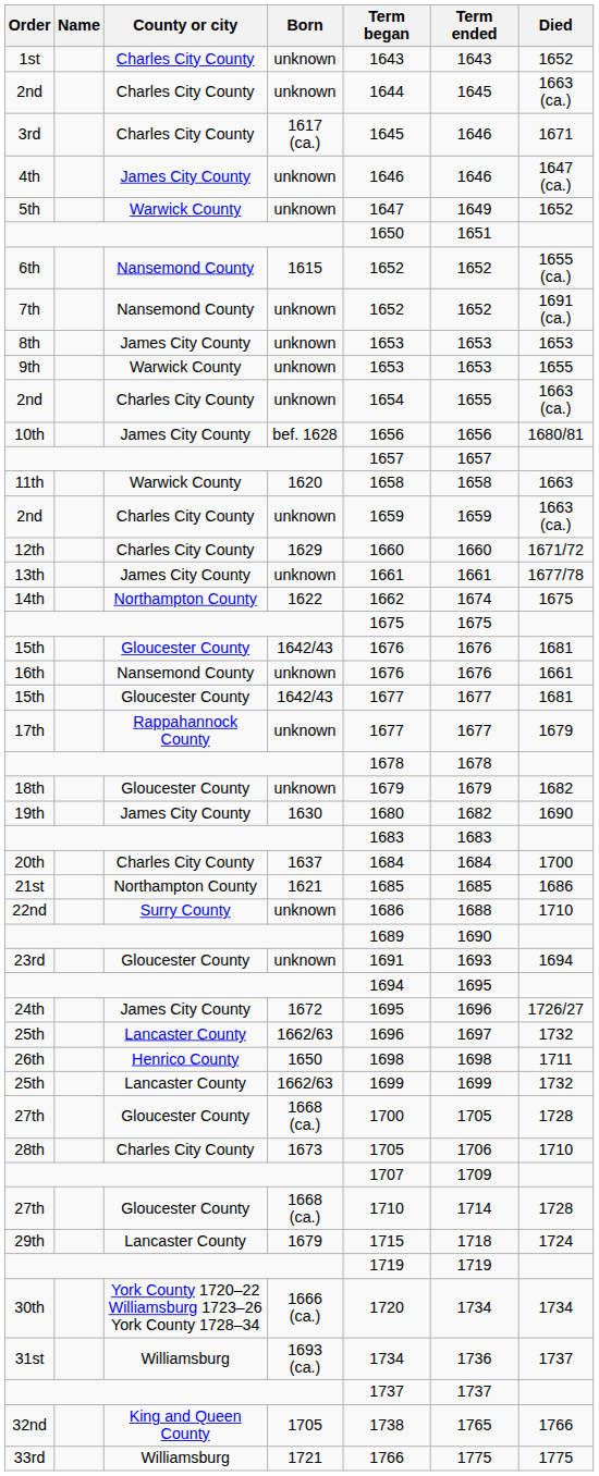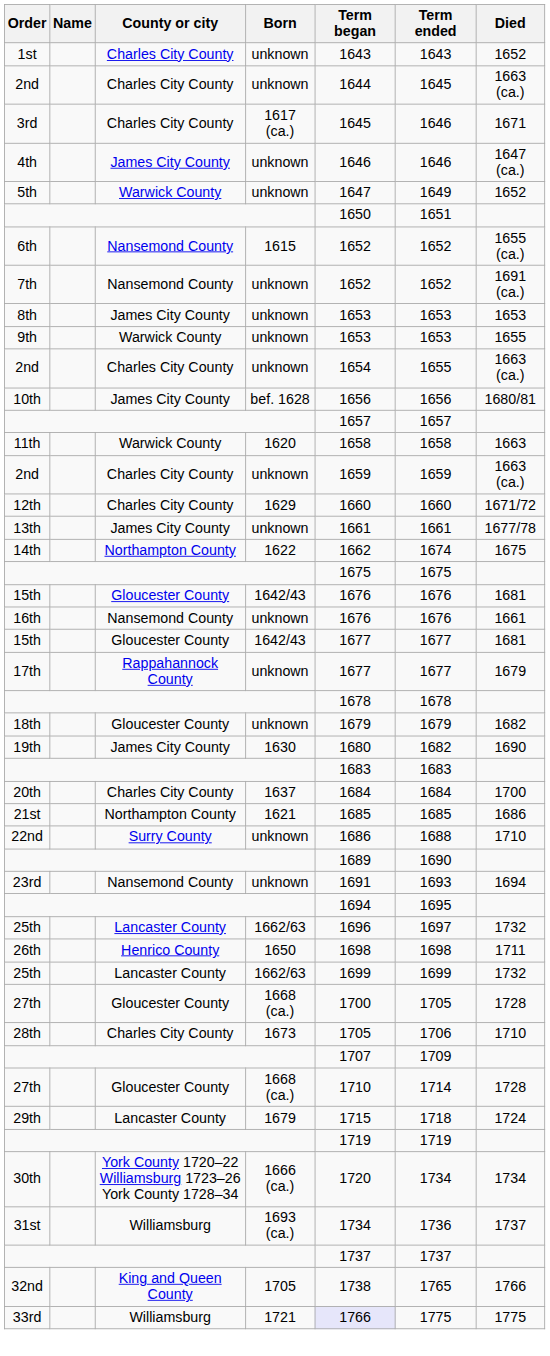 <table class="wikitable sortable">
 <tr>
 <th>Order</th>
 <th>Name</th>
 <th>County or city</th>
 <th>Born</th>
 <th>Term began</th>
 <th>Term ended</th>
 <th>Died</th>
 </tr>
 <tr align = "center">
 <td>1st</td>
 <td></td>
 <td><a href='#'>Charles City County</a></td>
 <td>unknown</td>
 <td>1643</td>
 <td>1643</td>
 <td>1652</td>
 </tr>
 <tr align = "center">
 <td>2nd</td>
 <td></td>
 <td>Charles City County</td>
 <td>unknown</td>
 <td>1644</td>
 <td>1645</td>
 <td>1663 (ca.)</td>
 </tr>
 <tr align = "center">
 <td>3rd</td>
 <td></td>
 <td>Charles City County</td>
 <td>1617 (ca.)</td>
 <td>1645</td>
 <td>1646</td>
 <td>1671</td>
 </tr>
 <tr align = "center">
 <td>4th</td>
 <td></td>
 <td><a href='#'>James City County</a></td>
 <td>unknown</td>
 <td>1646</td>
 <td>1646</td>
 <td>1647 (ca.)</td>
 </tr>
 <tr align = "center">
 <td>5th</td>
 <td></td>
 <td><a href='#'>Warwick County</a></td>
 <td>unknown</td>
 <td>1647</td>
 <td>1649</td>
 <td>1652</td>
 </tr>
 <tr align = "center">
 <td colspan=4></td>
 <td>1650</td>
 <td>1651</td>
 <td></td>
 </tr>
 <tr align = "center">
 <td>6th</td>
 <td></td>
 <td><a href='#'>Nansemond County</a></td>
 <td>1615</td>
 <td>1652</td>
 <td>1652</td>
 <td>1655 (ca.)</td>
 </tr>
 <tr align = "center">
 <td>7th</td>
 <td></td>
 <td>Nansemond County</td>
 <td>unknown</td>
 <td>1652</td>
 <td>1652</td>
 <td>1691 (ca.)</td>
 </tr>
 <tr align = "center">
 <td>8th</td>
 <td></td>
 <td>James City County</td>
 <td>unknown</td>
 <td>1653</td>
 <td>1653</td>
 <td>1653</td>
 </tr>
 <tr align = "center">
 <td>9th</td>
 <td></td>
 <td>Warwick County</td>
 <td>unknown</td>
 <td>1653</td>
 <td>1653</td>
 <td>1655</td>
 </tr>
 <tr align = "center">
 <td>2nd</td>
 <td></td>
 <td>Charles City County</td>
 <td>unknown</td>
 <td>1654</td>
 <td>1655</td>
 <td>1663 (ca.)</td>
 </tr>
 <tr align = "center">
 <td>10th</td>
 <td></td>
 <td>James City County</td>
 <td>bef. 1628</td>
 <td>1656</td>
 <td>1656</td>
 <td>1680/81</td>
 </tr>
 <tr align = "center">
 <td colspan=4></td>
 <td>1657</td>
 <td>1657</td>
 <td></td>
 </tr>
 <tr align = "center">
 <td>11th</td>
 <td></td>
 <td>Warwick County</td>
 <td>1620</td>
 <td>1658</td>
 <td>1658</td>
 <td>1663</td>
 </tr>
 <tr align = "center">
 <td>2nd</td>
 <td></td>
 <td>Charles City County</td>
 <td>unknown</td>
 <td>1659</td>
 <td>1659</td>
 <td>1663 (ca.)</td>
 </tr>
 <tr align = "center">
 <td>12th</td>
 <td></td>
 <td>Charles City County</td>
 <td>1629</td>
 <td>1660</td>
 <td>1660</td>
 <td>1671/72</td>
 </tr>
 <tr align = "center">
 <td>13th</td>
 <td></td>
 <td>James City County</td>
 <td>unknown</td>
 <td>1661</td>
 <td>1661</td>
 <td>1677/78</td>
 </tr>
 <tr align = "center">
 <td>14th</td>
 <td></td>
 <td><a href='#'>Northampton County</a></td>
 <td>1622</td>
 <td>1662</td>
 <td>1674</td>
 <td>1675</td>
 </tr>
 <tr align = "center">
 <td colspan=4></td>
 <td>1675</td>
 <td>1675</td>
 <td></td>
 </tr>
 <tr align = "center">
 <td>15th</td>
 <td></td>
 <td><a href='#'>Gloucester County</a></td>
 <td>1642/43</td>
 <td>1676</td>
 <td>1676</td>
 <td>1681</td>
 </tr>
 <tr align = "center">
 <td>16th</td>
 <td></td>
 <td>Nansemond County</td>
 <td>unknown</td>
 <td>1676</td>
 <td>1676</td>
 <td>1661</td>
 </tr>
 <tr align = "center">
 <td>15th</td>
 <td></td>
 <td>Gloucester County</td>
 <td>1642/43</td>
 <td>1677</td>
 <td>1677</td>
 <td>1681</td>
 </tr>
 <tr align = "center">
 <td>17th</td>
 <td></td>
 <td><a href='#'>Rappahannock County</a></td>
 <td>unknown</td>
 <td>1677</td>
 <td>1677</td>
 <td>1679</td>
 </tr>
 <tr align = "center">
 <td colspan=4></td>
 <td>1678</td>
 <td>1678</td>
 <td></td>
 </tr>
 <tr align = "center">
 <td>18th</td>
 <td></td>
 <td>Gloucester County</td>
 <td>unknown</td>
 <td>1679</td>
 <td>1679</td>
 <td>1682</td>
 </tr>
 <tr align = "center">
 <td>19th</td>
 <td></td>
 <td>James City County</td>
 <td>1630</td>
 <td>1680</td>
 <td>1682</td>
 <td>1690</td>
 </tr>
 <tr align = "center">
 <td colspan=4></td>
 <td>1683</td>
 <td>1683</td>
 <td></td>
 </tr>
 <tr align = "center">
 <td>20th</td>
 <td></td>
 <td>Charles City County</td>
 <td>1637</td>
 <td>1684</td>
 <td>1684</td>
 <td>1700</td>
 </tr>
 <tr align = "center">
 <td>21st</td>
 <td></td>
 <td>Northampton County</td>
 <td>1621</td>
 <td>1685</td>
 <td>1685</td>
 <td>1686</td>
 </tr>
 <tr align = "center">
 <td>22nd</td>
 <td></td>
 <td><a href='#'>Surry County</a></td>
 <td>unknown</td>
 <td>1686</td>
 <td>1688</td>
 <td>1710</td>
 </tr>
 <tr align = "center">
 <td colspan=4></td>
 <td>1689</td>
 <td>1690</td>
 <td></td>
 </tr>
 <tr align = "center">
 <td>23rd</td>
 <td></td>
-<td>Gloucester County</td>
+<td>Nansemond County</td>
 <td>unknown</td>
 <td>1691</td>
 <td>1693</td>
 <td>1694</td>
 </tr>
 <tr align = "center">
 <td colspan=4></td>
 <td>1694</td>
 <td>1695</td>
 <td></td>
-</tr>
-<tr align = "center">
-<td>24th</td>
-<td></td>
-<td>James City County</td>
-<td>1672</td>
-<td>1695</td>
-<td>1696</td>
-<td>1726/27</td>
 </tr>
 <tr align = "center">
 <td>25th</td>
 <td></td>
 <td><a href='#'>Lancaster County</a></td>
 <td>1662/63</td>
 <td>1696</td>
 <td>1697</td>
 <td>1732</td>
 </tr>
 <tr align = "center">
 <td>26th</td>
 <td></td>
 <td><a href='#'>Henrico County</a></td>
 <td>1650</td>
 <td>1698</td>
 <td>1698</td>
 <td>1711</td>
 </tr>
 <tr align = "center">
 <td>25th</td>
 <td></td>
 <td>Lancaster County</td>
 <td>1662/63</td>
 <td>1699</td>
 <td>1699</td>
 <td>1732</td>
 </tr>
 <tr align = "center">
 <td>27th</td>
 <td></td>
 <td>Gloucester County</td>
 <td>1668 (ca.)</td>
 <td>1700</td>
 <td>1705</td>
 <td>1728</td>
 </tr>
 <tr align = "center">
 <td>28th</td>
 <td></td>
 <td>Charles City County</td>
 <td>1673</td>
 <td>1705</td>
 <td>1706</td>
 <td>1710</td>
 </tr>
 <tr align = "center">
 <td colspan=4></td>
 <td>1707</td>
 <td>1709</td>
 <td></td>
 </tr>
 <tr align = "center">
 <td>27th</td>
 <td></td>
 <td>Gloucester County</td>
 <td>1668 (ca.)</td>
 <td>1710</td>
 <td>1714</td>
 <td>1728</td>
 </tr>
 <tr align = "center">
 <td>29th</td>
 <td></td>
 <td>Lancaster County</td>
 <td>1679</td>
 <td>1715</td>
 <td>1718</td>
 <td>1724<br></td>
 </tr>
 <tr align = "center">
 <td colspan=4></td>
 <td>1719</td>
 <td>1719</td>
 <td></td>
 </tr>
 <tr align = "center">
 <td>30th</td>
 <td></td>
 <td><a href='#'>York County</a> 1720–22<br><a href='#'>Williamsburg</a> 1723–26<br>York County 1728–34</td>
 <td>1666 (ca.)</td>
 <td>1720</td>
 <td>1734</td>
 <td>1734</td>
 </tr>
 <tr align = "center">
 <td>31st</td>
 <td></td>
 <td>Williamsburg</td>
 <td>1693 (ca.)</td>
 <td>1734</td>
 <td>1736</td>
 <td>1737</td>
 </tr>
 <tr align = "center">
 <td colspan=4></td>
 <td>1737</td>
 <td>1737</td>
 <td></td>
 </tr>
 <tr align = "center">
 <td>32nd</td>
 <td></td>
 <td><a href='#'>King and Queen County</a></td>
 <td>1705</td>
 <td>1738</td>
 <td>1765</td>
 <td>1766</td>
 </tr>
 <tr align = "center">
 <td>33rd</td>
 <td></td>
 <td>Williamsburg</td>
 <td>1721</td>
-<td>1766</td>
+<td style="background: lavender;">1766</td>
 <td>1775</td>
 <td>1775</td>
 </tr>
 </table>
